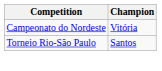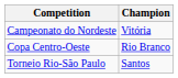 <table class="wikitable">
 <tr>
 <th>Competition</th>
 <th>Champion</th>
 </tr>
 <tr>
 <td><a href='#'>Campeonato do Nordeste</a></td>
 <td><a href='#'>Vitória</a></td>
 </tr>
 <tr>
+<td><a href='#'>Copa Centro-Oeste</a></td>
+<td><a href='#'>Rio Branco</a></td>
+</tr>
+<tr>
 <td><a href='#'>Torneio Rio-São Paulo</a></td>
 <td><a href='#'>Santos</a></td>
 </tr>
 </table>
